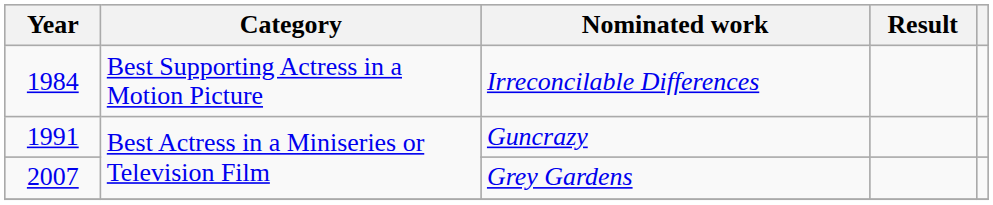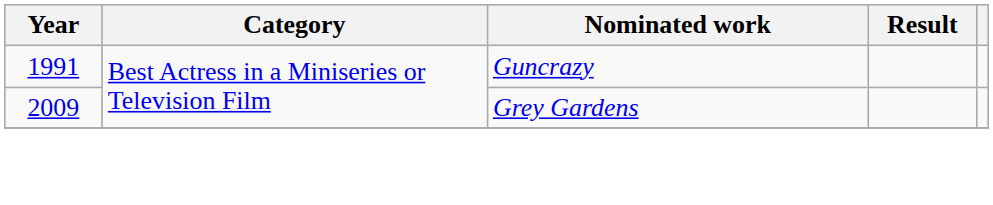 <table class=wikitable>
 <tr>
 <th scope="col" style="width:5em;">Year</th>
 <th scope="col" style="width:28em;">Category</th>
 <th scope="col" style="width:27em;">Nominated work</th>
 <th scope="col" style="width:5em;">Result</th>
 <th></th>
 </tr>
 <tr>
-<td style="text-align:center;"><a href='#'>1984</a></td>
-<td><a href='#'>Best Supporting Actress in a Motion Picture</a></td>
-<td><em><a href='#'>Irreconcilable Differences</a></em></td>
-<td></td>
-<td style="text-align:center;"></td>
-</tr>
-<tr>
 <td style="text-align:center;"><a href='#'>1991</a></td>
 <td rowspan=2><a href='#'>Best Actress in a Miniseries or Television Film</a></td>
 <td><em><a href='#'>Guncrazy</a></em></td>
 <td></td>
 <td style="text-align:center;"></td>
 </tr>
 <tr>
-<td style="text-align:center;"><a href='#'>2007</a></td>
+<td style="text-align:center;"><a href='#'>2009</a></td>
 <td><em><a href='#'>Grey Gardens</a></em></td>
 <td></td>
 <td style="text-align:center;"></td>
 </tr>
 <tr>
 </tr>
 </table>
